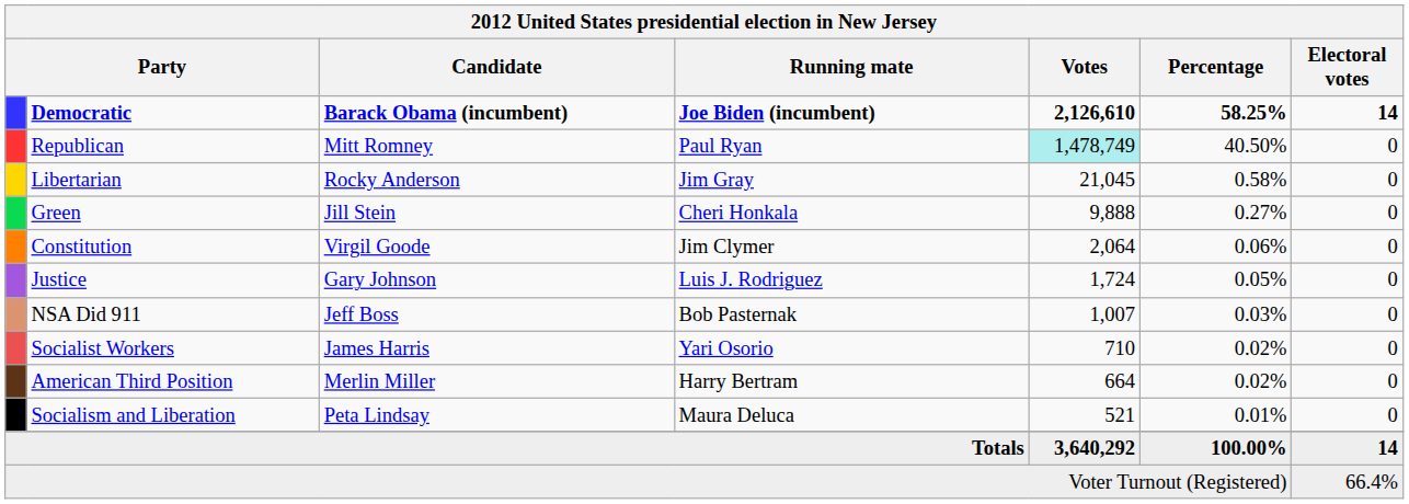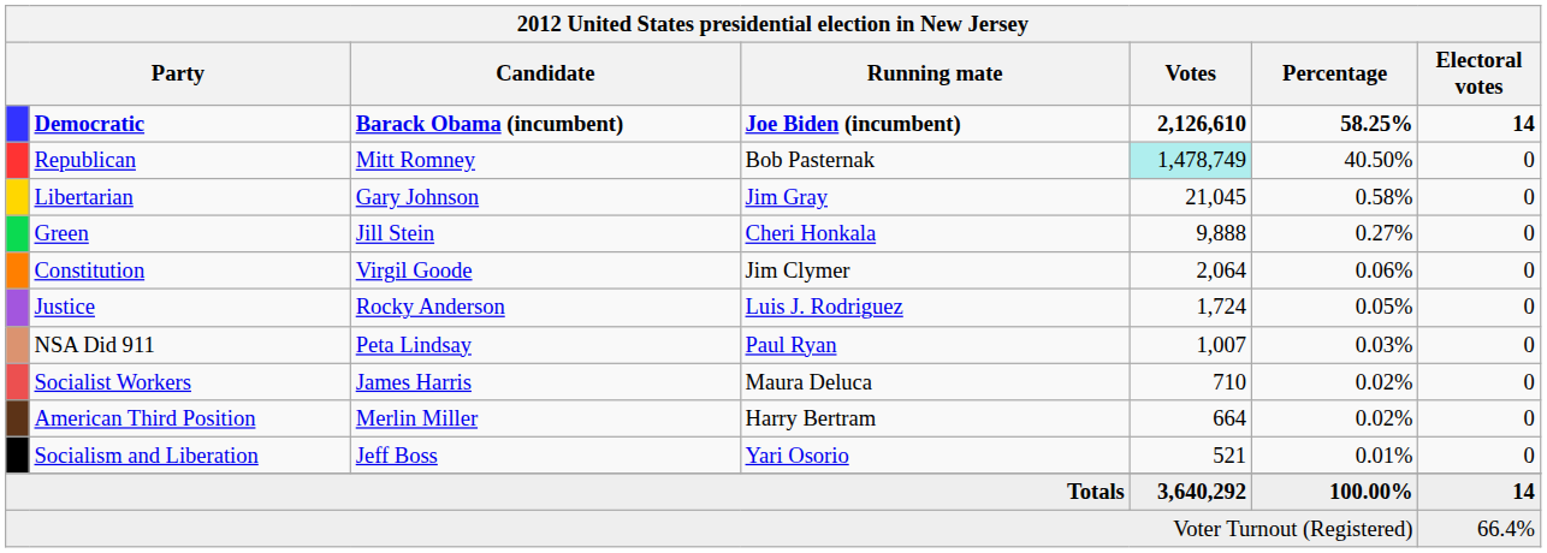 <table class="wikitable" style="font-size: 95%;">
 <tr>
 <th colspan="7">2012 United States presidential election in New Jersey</th>
 </tr>
 <tr>
 <th colspan="2" style="width: 15em">Party</th>
 <th style="width: 17em">Candidate</th>
 <th style="width: 17em">Running mate</th>
 <th style="width: 5em">Votes</th>
 <th style="width: 7em">Percentage</th>
 <th style="width: 5em">Electoral votes</th>
 </tr>
 <tr>
 <th style="background-color:#3333FF; width: 3px"></th>
 <td style="width: 130px"><strong><a href='#'>Democratic</a></strong></td>
 <td><strong><a href='#'>Barack Obama</a></strong> <strong>(incumbent)</strong></td>
 <td><strong><a href='#'>Joe Biden</a></strong> <strong>(incumbent)</strong></td>
 <td align="right"><strong>2,126,610</strong></td>
 <td align="right"><strong>58.25%</strong></td>
 <td align="right"><strong>14</strong></td>
 </tr>
 <tr>
 <th style="background-color:#FF3333; width: 3px"></th>
 <td style="width: 130px"><a href='#'>Republican</a></td>
 <td><a href='#'>Mitt Romney</a></td>
-<td><a href='#'>Paul Ryan</a></td>
+<td>Bob Pasternak</td>
 <td align="right" style="background: paleturquoise;">1,478,749</td>
 <td align="right">40.50%</td>
 <td align="right">0</td>
 </tr>
 <tr>
 <th style="background-color:#FFD700; width: 3px"></th>
 <td style="width: 130px"><a href='#'>Libertarian</a></td>
-<td><a href='#'>Rocky Anderson</a></td>
+<td><a href='#'>Gary Johnson</a></td>
 <td><a href='#'>Jim Gray</a></td>
 <td align="right">21,045</td>
 <td align="right">0.58%</td>
 <td align="right">0</td>
 </tr>
 <tr>
 <th style="background-color:#0BDA51; width: 3px"></th>
 <td style="width: 130px"><a href='#'>Green</a></td>
 <td><a href='#'>Jill Stein</a></td>
 <td><a href='#'>Cheri Honkala</a></td>
 <td align="right">9,888</td>
 <td align="right">0.27%</td>
 <td align="right">0</td>
 </tr>
 <tr>
 <th style="background-color:#FF7F00; width: 3px"></th>
 <td style="width: 130px"><a href='#'>Constitution</a></td>
 <td><a href='#'>Virgil Goode</a></td>
 <td>Jim Clymer</td>
 <td align="right">2,064</td>
 <td align="right">0.06%</td>
 <td align="right">0</td>
 </tr>
 <tr>
 <th style="background-color:#A356DE; width: 3px"></th>
 <td style="width: 130px"><a href='#'>Justice</a></td>
-<td><a href='#'>Gary Johnson</a></td>
+<td><a href='#'>Rocky Anderson</a></td>
 <td><a href='#'>Luis J. Rodriguez</a></td>
 <td align="right">1,724</td>
 <td align="right">0.05%</td>
 <td align="right">0</td>
 </tr>
 <tr>
 <th style="background-color:#DB9370; width: 3px"></th>
 <td style="width: 130px">NSA Did 911</td>
-<td><a href='#'>Jeff Boss</a></td>
-<td>Bob Pasternak</td>
+<td><a href='#'>Peta Lindsay</a></td>
+<td><a href='#'>Paul Ryan</a></td>
 <td align="right">1,007</td>
 <td align="right">0.03%</td>
 <td align="right">0</td>
 </tr>
 <tr>
 <th style="background-color:#EC5050; width: 3px"></th>
 <td style="width: 130px"><a href='#'>Socialist Workers</a></td>
 <td><a href='#'>James Harris</a></td>
-<td><a href='#'>Yari Osorio</a></td>
+<td>Maura Deluca</td>
 <td align="right">710</td>
 <td align="right">0.02%</td>
 <td align="right">0</td>
 </tr>
 <tr>
 <th style="background-color:#5C3317; width: 3px"></th>
 <td style="width: 130px"><a href='#'>American Third Position</a></td>
 <td><a href='#'>Merlin Miller</a></td>
 <td>Harry Bertram</td>
 <td align="right">664</td>
 <td align="right">0.02%</td>
 <td align="right">0</td>
 </tr>
 <tr>
 <th style="background-color:#000000; width: 3px"></th>
 <td style="width: 130px"><a href='#'>Socialism and Liberation</a></td>
-<td><a href='#'>Peta Lindsay</a></td>
-<td>Maura Deluca</td>
+<td><a href='#'>Jeff Boss</a></td>
+<td><a href='#'>Yari Osorio</a></td>
 <td align="right">521</td>
 <td align="right">0.01%</td>
 <td align="right">0</td>
 </tr>
 <tr>
 </tr>
 <tr bgcolor="#EEEEEE">
 <td colspan="4" align="right"><strong>Totals</strong></td>
 <td align="right"><strong>3,640,292</strong></td>
 <td align="right"><strong>100.00%</strong></td>
 <td align="right"><strong>14</strong></td>
 </tr>
 <tr bgcolor="#EEEEEE">
 <td colspan="6" align="right">Voter Turnout (Registered)</td>
 <td colspan="1" align="right">66.4%</td>
 </tr>
 </table>
